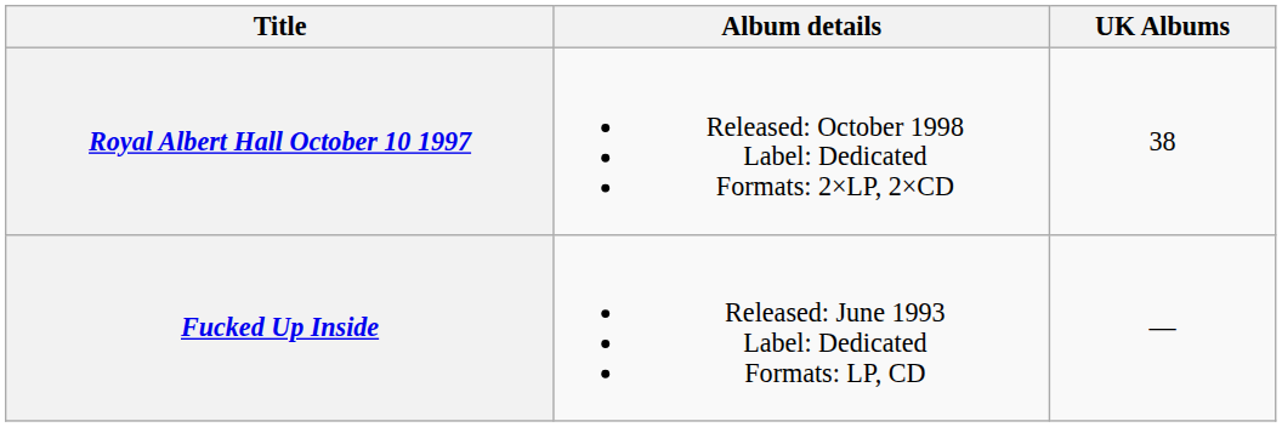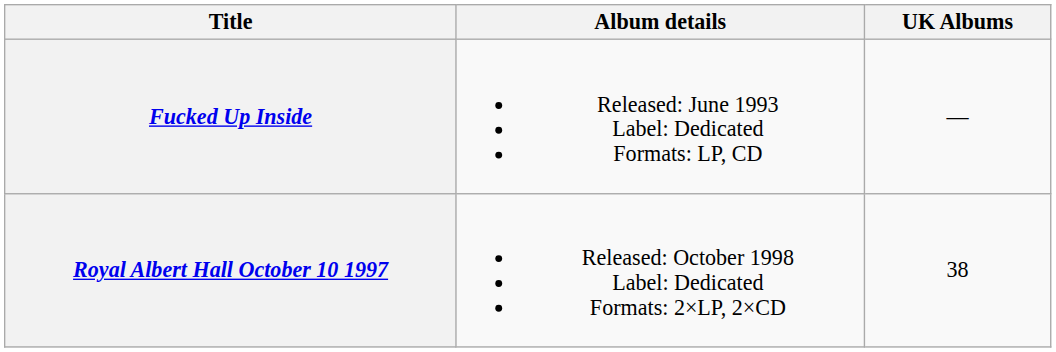 <table class="wikitable plainrowheaders" style="text-align:center;">
 <tr>
 <th scope="col" style="width:20em;">Title</th>
 <th scope="col" style="width:18em;">Album details</th>
 <th scope="col" style="width:8em;">UK Albums</th>
 </tr>
 <tr>
+<th scope="row"><em><a href='#'>Fucked Up Inside</a></em></th>
+<td><br><ul><li>Released: June 1993</li><li>Label: Dedicated</li><li>Formats: LP, CD</li></ul></td>
+<td>—</td>
+</tr>
+<tr>
 <th scope="row"><em><a href='#'>Royal Albert Hall October 10 1997</a></em></th>
 <td><br><ul><li>Released: October 1998</li><li>Label: Dedicated</li><li>Formats: 2×LP, 2×CD</li></ul></td>
 <td>38</td>
 </tr>
-<tr>
-<th scope="row"><em><a href='#'>Fucked Up Inside</a></em></th>
-<td><br><ul><li>Released: June 1993</li><li>Label: Dedicated</li><li>Formats: LP, CD</li></ul></td>
-<td>—</td>
-</tr>
 </table>
